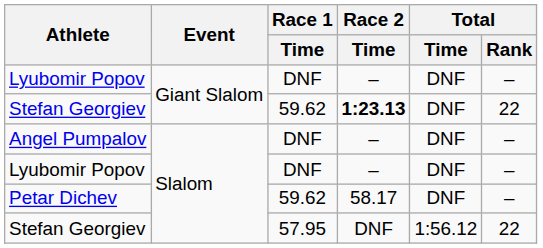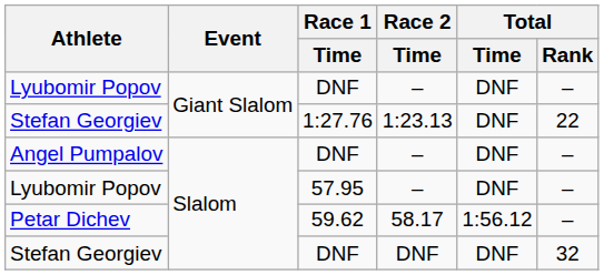 <table class="wikitable" style="font-size:90%">
 <tr>
 <th rowspan="2">Athlete</th>
 <th rowspan="2">Event</th>
 <th>Race 1</th>
 <th>Race 2</th>
 <th colspan="2">Total</th>
 </tr>
 <tr>
 <th>Time</th>
 <th>Time</th>
 <th>Time</th>
 <th>Rank</th>
 </tr>
 <tr>
 <td><a href='#'>Lyubomir Popov</a></td>
 <td rowspan="2">Giant Slalom</td>
 <td align="center">DNF</td>
 <td align="center">–</td>
 <td align="center">DNF</td>
 <td align="center">–</td>
 </tr>
 <tr>
 <td><a href='#'>Stefan Georgiev</a></td>
-<td align="center">59.62</td>
-<td align="center"><strong>1:23.13</strong></td>
+<td align="center">1:27.76</td>
+<td align="center">1:23.13</td>
 <td align="center">DNF</td>
 <td align="center">22</td>
 </tr>
 <tr>
 <td><a href='#'>Angel Pumpalov</a></td>
 <td rowspan="4">Slalom</td>
 <td align="center">DNF</td>
 <td align="center">–</td>
 <td align="center">DNF</td>
 <td align="center">–</td>
 </tr>
 <tr>
 <td>Lyubomir Popov</td>
-<td align="center">DNF</td>
+<td align="center">57.95</td>
 <td align="center">–</td>
 <td align="center">DNF</td>
 <td align="center">–</td>
 </tr>
 <tr>
 <td><a href='#'>Petar Dichev</a></td>
 <td align="center">59.62</td>
 <td align="center">58.17</td>
-<td align="center">DNF</td>
+<td align="center">1:56.12</td>
 <td align="center">–</td>
 </tr>
 <tr>
 <td>Stefan Georgiev</td>
-<td align="center">57.95</td>
 <td align="center">DNF</td>
-<td align="center">1:56.12</td>
-<td align="center">22</td>
+<td align="center">DNF</td>
+<td align="center">DNF</td>
+<td align="center">32</td>
 </tr>
 </table>
